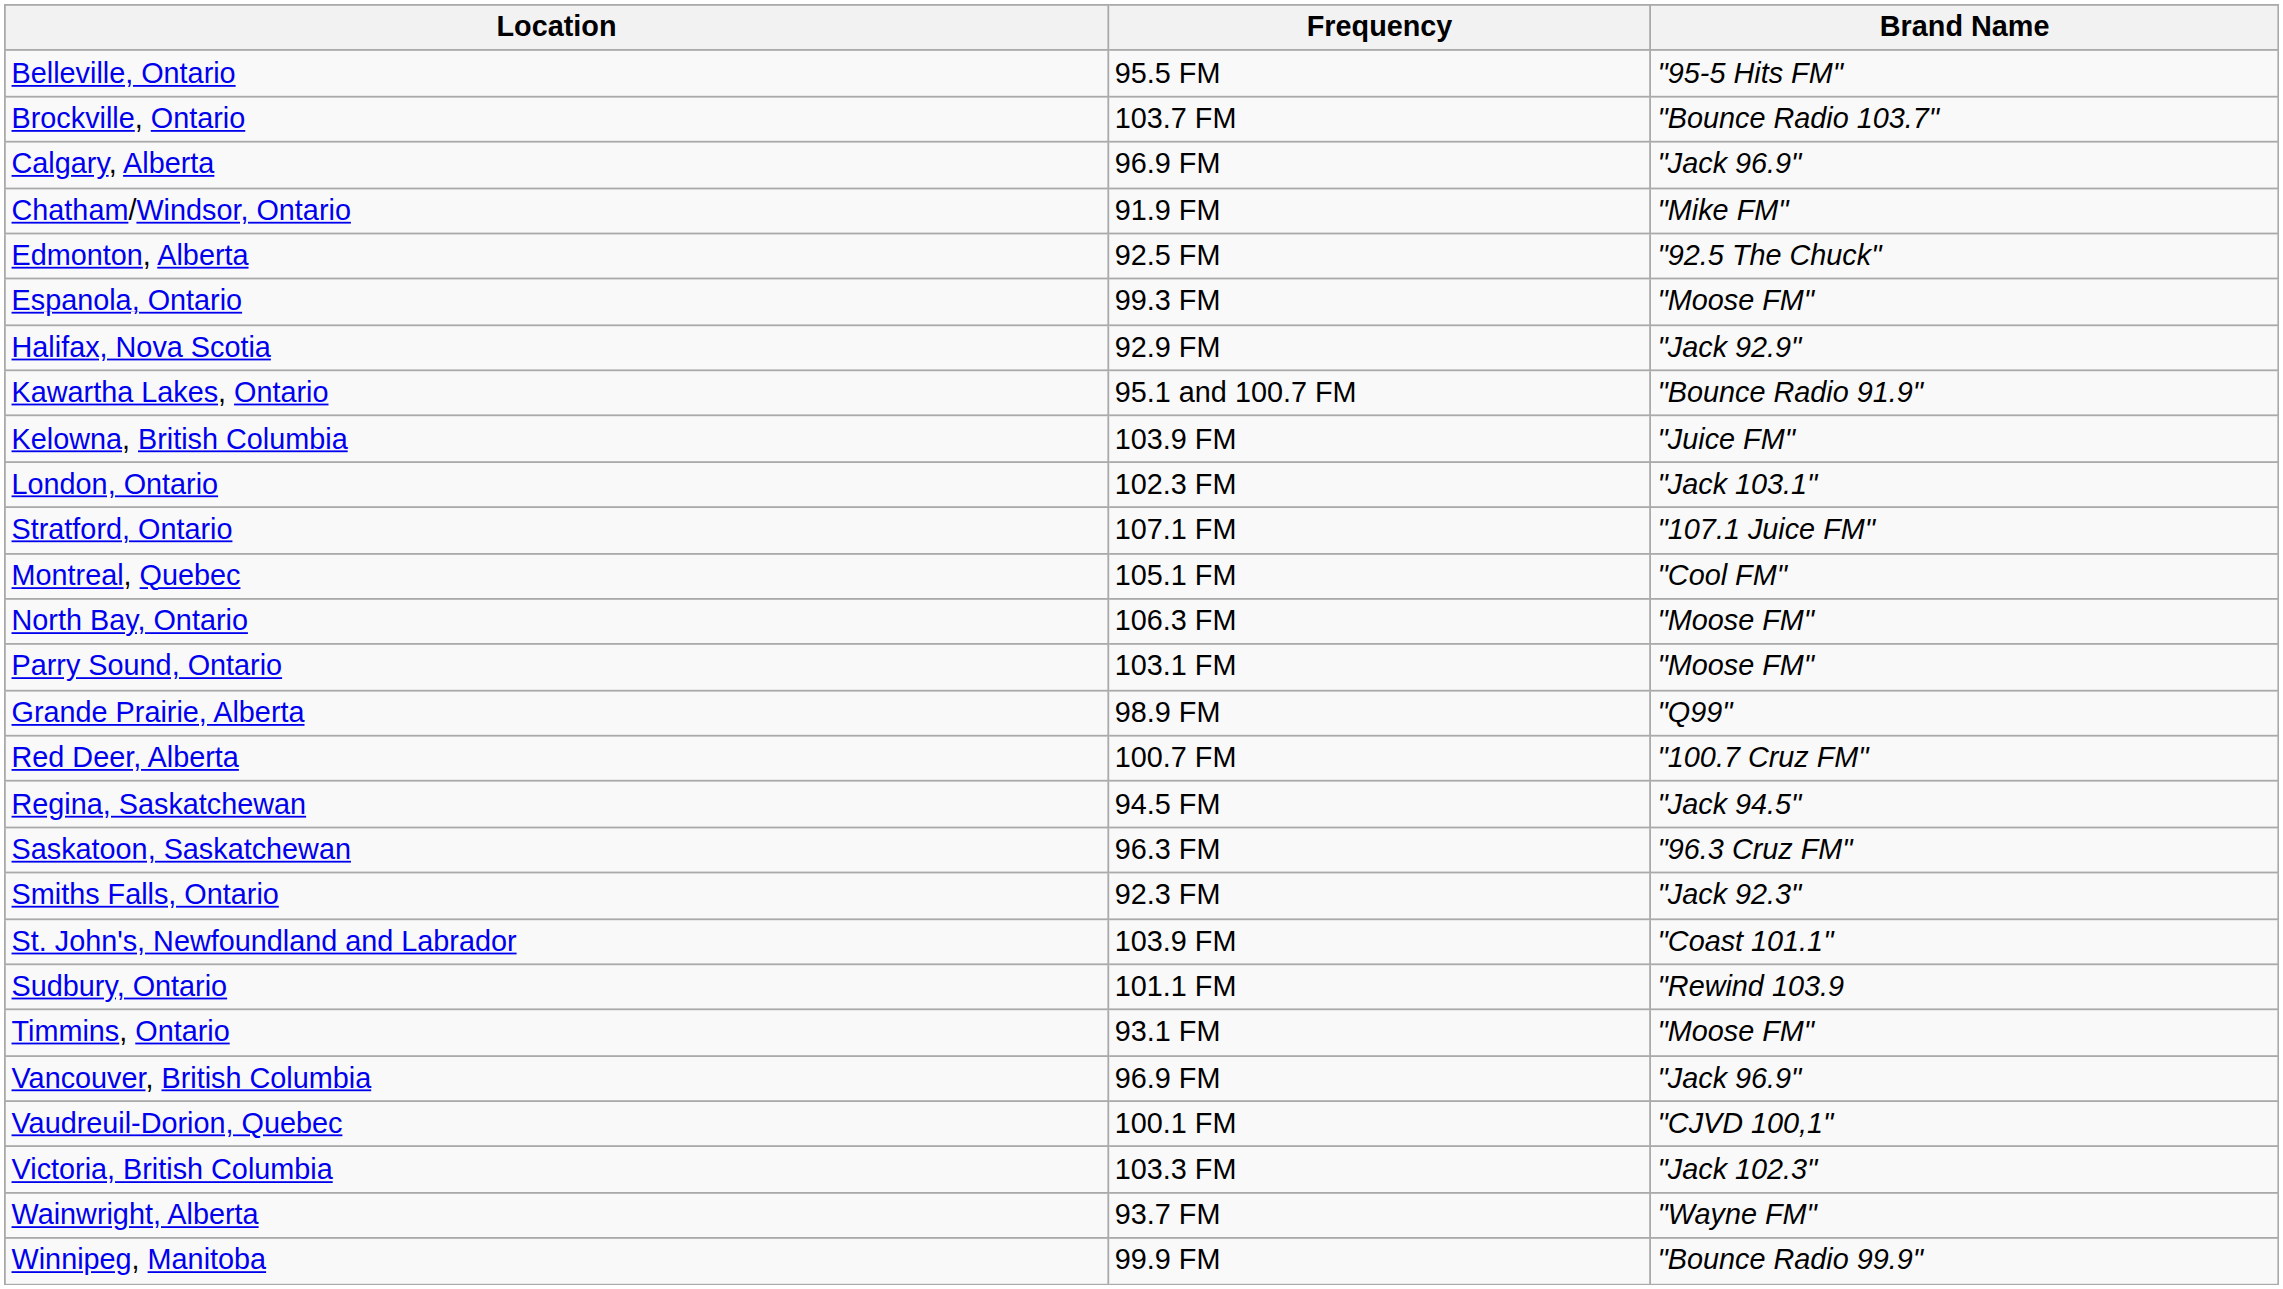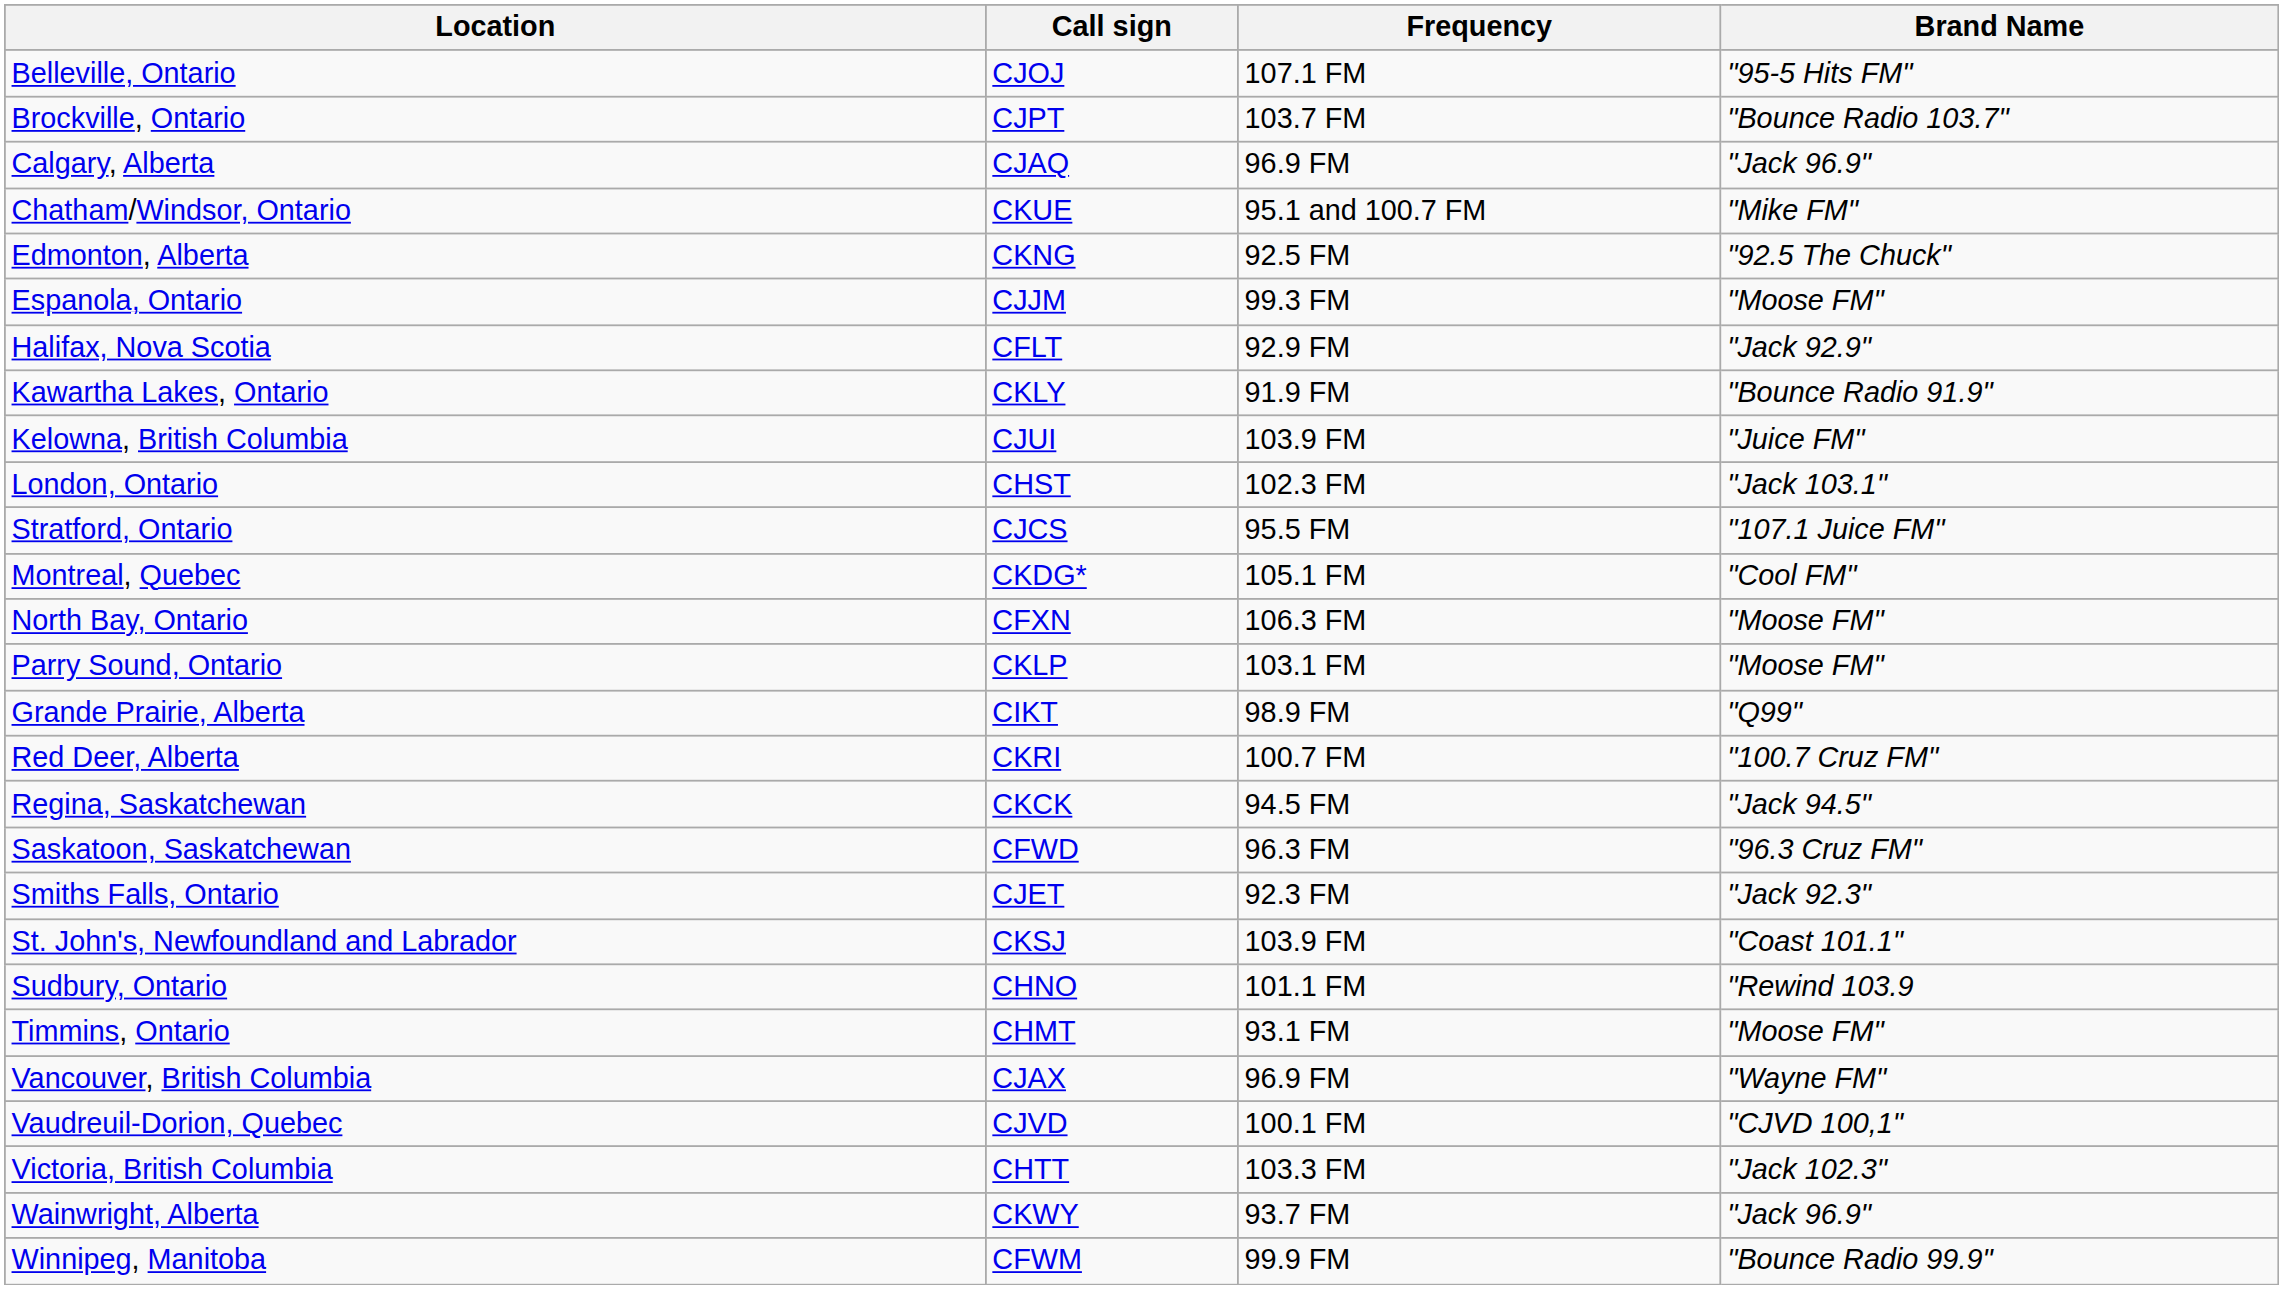 <table class="wikitable sortable" width="100%">
 <tr>
 <th>Location</th>
+<th>Call sign</th>
 <th>Frequency</th>
 <th>Brand Name</th>
 </tr>
 <tr>
 <td><a href='#'>Belleville, Ontario</a></td>
-<td>95.5 FM</td>
+<td><a href='#'>CJOJ</a></td>
+<td>107.1 FM</td>
 <td><em>"95-5 Hits FM"</em></td>
 </tr>
 <tr>
 <td><a href='#'>Brockville</a>, <a href='#'>Ontario</a></td>
+<td><a href='#'>CJPT</a></td>
 <td>103.7 FM</td>
 <td><em>"Bounce Radio 103.7"</em></td>
 </tr>
 <tr>
 <td><a href='#'>Calgary</a>, <a href='#'>Alberta</a></td>
+<td><a href='#'>CJAQ</a></td>
 <td>96.9 FM</td>
 <td><em>"Jack 96.9"</em></td>
 </tr>
 <tr>
 <td><a href='#'>Chatham</a>/<a href='#'>Windsor, Ontario</a></td>
-<td>91.9 FM</td>
+<td><a href='#'>CKUE</a></td>
+<td>95.1 and 100.7 FM</td>
 <td><em>"Mike FM"</em></td>
 </tr>
 <tr>
 <td><a href='#'>Edmonton</a>, <a href='#'>Alberta</a></td>
+<td><a href='#'>CKNG</a></td>
 <td>92.5 FM</td>
 <td><em>"92.5 The Chuck"</em></td>
 </tr>
 <tr>
 <td><a href='#'>Espanola, Ontario</a></td>
+<td><a href='#'>CJJM</a></td>
 <td>99.3 FM</td>
 <td><em>"Moose FM"</em></td>
 </tr>
 <tr>
 <td><a href='#'>Halifax, Nova Scotia</a></td>
+<td><a href='#'>CFLT</a></td>
 <td>92.9 FM</td>
 <td><em>"Jack 92.9"</em></td>
 </tr>
 <tr>
 <td><a href='#'>Kawartha Lakes</a>, <a href='#'>Ontario</a></td>
-<td>95.1 and 100.7 FM</td>
+<td><a href='#'>CKLY</a></td>
+<td>91.9 FM</td>
 <td><em>"Bounce Radio 91.9"</em></td>
 </tr>
 <tr>
 <td><a href='#'>Kelowna</a>, <a href='#'>British Columbia</a></td>
+<td><a href='#'>CJUI</a></td>
 <td>103.9 FM</td>
 <td><em>"Juice FM"</em></td>
 </tr>
 <tr>
 <td><a href='#'>London, Ontario</a></td>
+<td><a href='#'>CHST</a></td>
 <td>102.3 FM</td>
 <td><em>"Jack 103.1"</em></td>
 </tr>
 <tr>
 <td><a href='#'>Stratford, Ontario</a></td>
-<td>107.1 FM</td>
+<td><a href='#'>CJCS</a></td>
+<td>95.5 FM</td>
 <td><em>"107.1 Juice FM"</em></td>
 </tr>
 <tr>
 <td><a href='#'>Montreal</a>, <a href='#'>Quebec</a></td>
+<td><a href='#'>CKDG*</a></td>
 <td>105.1 FM</td>
 <td><em>"Cool FM"</em></td>
 </tr>
 <tr>
 <td><a href='#'>North Bay, Ontario</a></td>
+<td><a href='#'>CFXN</a></td>
 <td>106.3 FM</td>
 <td><em>"Moose FM"</em></td>
 </tr>
 <tr>
 <td><a href='#'>Parry Sound, Ontario</a></td>
+<td><a href='#'>CKLP</a></td>
 <td>103.1 FM</td>
 <td><em>"Moose FM"</em></td>
 </tr>
 <tr>
 <td><a href='#'>Grande Prairie, Alberta</a></td>
+<td><a href='#'>CIKT</a></td>
 <td>98.9 FM</td>
 <td><em>"Q99"</em></td>
 </tr>
 <tr>
 <td><a href='#'>Red Deer, Alberta</a></td>
+<td><a href='#'>CKRI</a></td>
 <td>100.7 FM</td>
 <td><em>"100.7 Cruz FM"</em></td>
 </tr>
 <tr>
 <td><a href='#'>Regina, Saskatchewan</a></td>
+<td><a href='#'>CKCK</a></td>
 <td>94.5 FM</td>
 <td><em>"Jack 94.5"</em></td>
 </tr>
 <tr>
 <td><a href='#'>Saskatoon, Saskatchewan</a></td>
+<td><a href='#'>CFWD</a></td>
 <td>96.3 FM</td>
 <td><em>"96.3 Cruz FM"</em></td>
 </tr>
 <tr>
 <td><a href='#'>Smiths Falls, Ontario</a></td>
+<td><a href='#'>CJET</a></td>
 <td>92.3 FM</td>
 <td><em>"Jack 92.3"</em></td>
 </tr>
 <tr>
 <td><a href='#'>St. John's, Newfoundland and Labrador</a></td>
+<td><a href='#'>CKSJ</a></td>
 <td>103.9 FM</td>
 <td><em>"Coast 101.1"</em></td>
 </tr>
 <tr>
 <td><a href='#'>Sudbury, Ontario</a></td>
+<td><a href='#'>CHNO</a></td>
 <td>101.1 FM</td>
 <td><em>"Rewind 103.9</em></td>
 </tr>
 <tr>
 <td><a href='#'>Timmins</a>, <a href='#'>Ontario</a></td>
+<td><a href='#'>CHMT</a></td>
 <td>93.1 FM</td>
 <td><em>"Moose FM"</em></td>
 </tr>
 <tr>
 <td><a href='#'>Vancouver</a>, <a href='#'>British Columbia</a></td>
+<td><a href='#'>CJAX</a></td>
 <td>96.9 FM</td>
-<td><em>"Jack 96.9"</em></td>
+<td><em>"Wayne FM"</em></td>
 </tr>
 <tr>
 <td><a href='#'>Vaudreuil-Dorion, Quebec</a></td>
+<td><a href='#'>CJVD</a></td>
 <td>100.1 FM</td>
 <td><em>"CJVD 100,1"</em></td>
 </tr>
 <tr>
 <td><a href='#'>Victoria, British Columbia</a></td>
+<td><a href='#'>CHTT</a></td>
 <td>103.3 FM</td>
 <td><em>"Jack 102.3"</em></td>
 </tr>
 <tr>
 <td><a href='#'>Wainwright, Alberta</a></td>
+<td><a href='#'>CKWY</a></td>
 <td>93.7 FM</td>
-<td><em>"Wayne FM"</em></td>
+<td><em>"Jack 96.9"</em></td>
 </tr>
 <tr>
 <td><a href='#'>Winnipeg</a>, <a href='#'>Manitoba</a></td>
+<td><a href='#'>CFWM</a></td>
 <td>99.9 FM</td>
 <td><em>"Bounce Radio 99.9"</em></td>
 </tr>
 </table>
